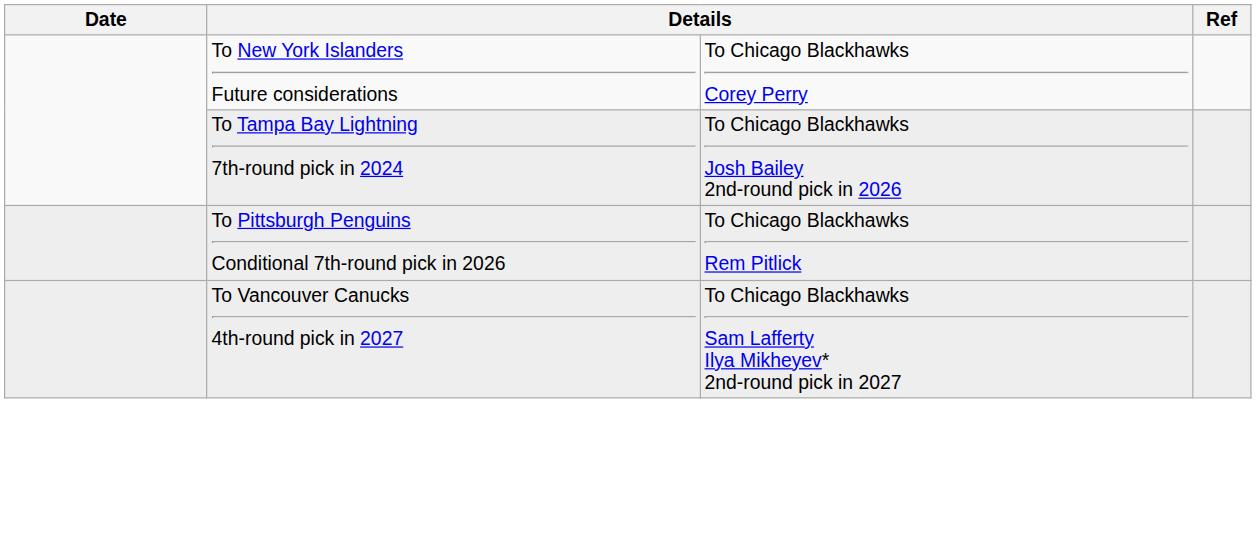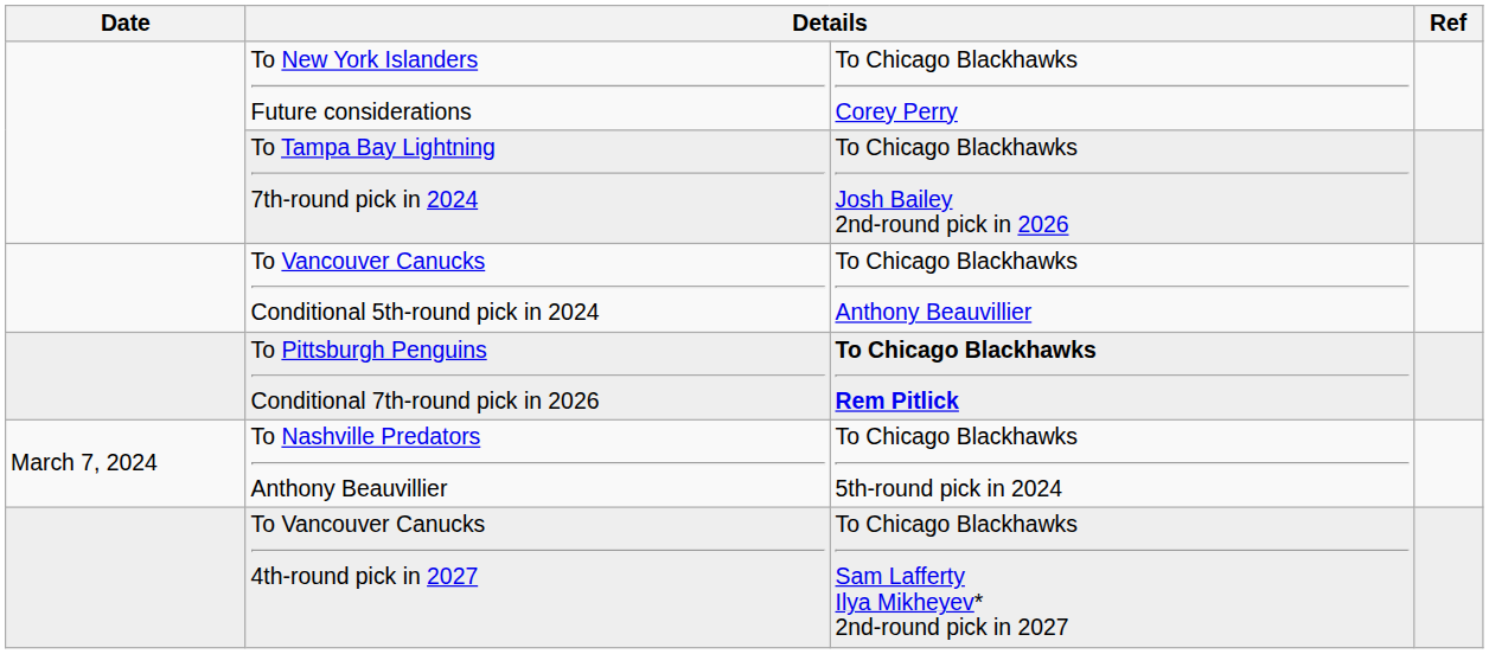 <table class="wikitable">
 <tr>
 <th style="width: 10em;">Date</th>
 <th colspan=2>Details</th>
 <th style="width: 2.5em;">Ref</th>
 </tr>
 <tr>
 <td rowspan=2></td>
 <td style="width: 25em; vertical-align:top">To <a href='#'>New York Islanders</a><hr>Future considerations</td>
 <td style="width: 25em; vertical-align:top">To Chicago Blackhawks<hr><a href='#'>Corey Perry</a></td>
 <td></td>
 </tr>
 <tr bgcolor="eeeeee">
 <td style="width: 25em; vertical-align:top">To <a href='#'>Tampa Bay Lightning</a><hr>7th-round pick in <a href='#'>2024</a></td>
 <td style="width: 25em; vertical-align:top">To Chicago Blackhawks<hr><a href='#'>Josh Bailey</a><br>2nd-round pick in <a href='#'>2026</a></td>
 <td></td>
 </tr>
+<tr>
+<td></td>
+<td style="width: 25em; vertical-align:top">To <a href='#'>Vancouver Canucks</a><hr>Conditional 5th-round pick in 2024</td>
+<td style="width: 25em; vertical-align:top">To Chicago Blackhawks<hr><a href='#'>Anthony Beauvillier</a></td>
+<td></td>
+</tr>
 <tr bgcolor="eeeeee">
 <td></td>
 <td style="width: 25em; vertical-align:top">To <a href='#'>Pittsburgh Penguins</a><hr>Conditional 7th-round pick in 2026</td>
-<td style="width: 25em; vertical-align:top">To Chicago Blackhawks<hr><a href='#'>Rem Pitlick</a></td>
+<td style="width: 25em; vertical-align:top"><strong>To Chicago Blackhawks<hr><a href='#'>Rem Pitlick</a></strong></td>
+<td></td>
+</tr>
+<tr>
+<td>March 7, 2024</td>
+<td valign="top">To <a href='#'>Nashville Predators</a><hr>Anthony Beauvillier</td>
+<td valign="top">To Chicago Blackhawks<hr>5th-round pick in 2024</td>
 <td></td>
 </tr>
 <tr bgcolor="eeeeee">
 <td></td>
 <td valign="top">To Vancouver Canucks<hr>4th-round pick in <a href='#'>2027</a></td>
 <td valign="top">To Chicago Blackhawks<hr><a href='#'>Sam Lafferty</a><br><a href='#'>Ilya Mikheyev</a>*<br>2nd-round pick in 2027</td>
 <td></td>
 </tr>
 </table>
